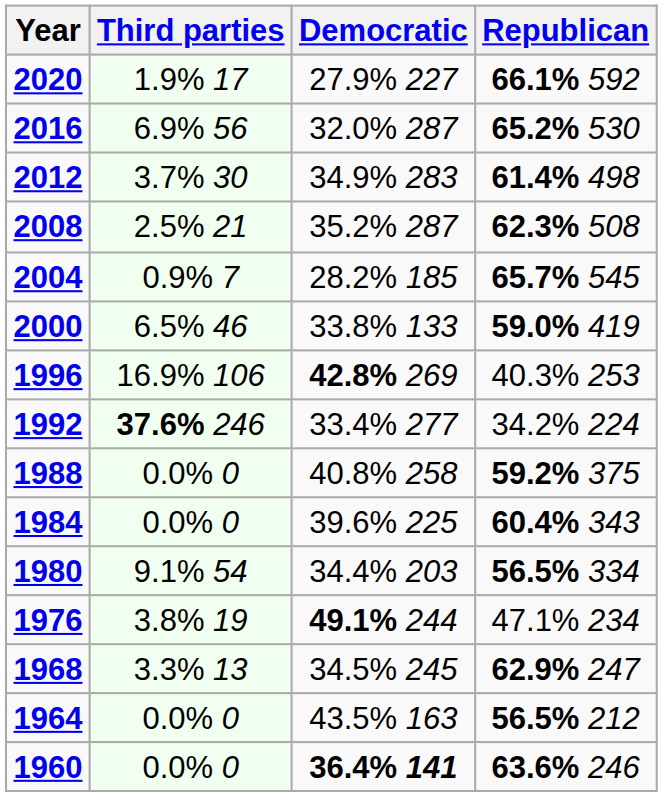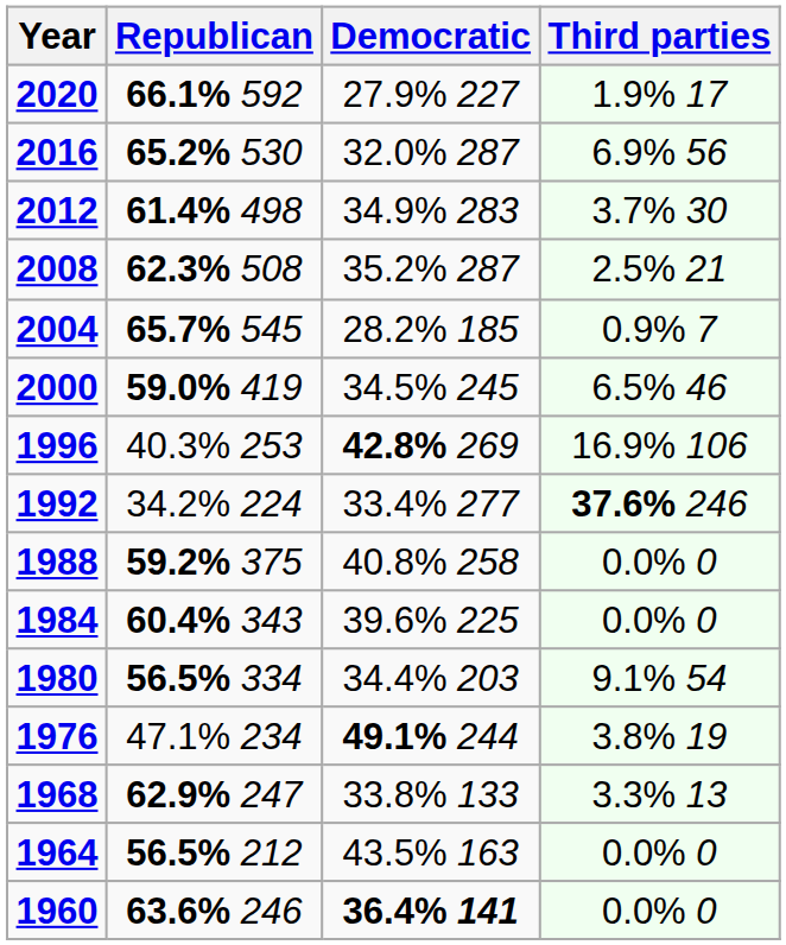 <table class="wikitable" style="float:right; font-size:95%;">
 <tr bgcolor=lightgrey>
 <th>Year</th>
+<th><a href='#'>Republican</a></th>
+<th><a href='#'>Democratic</a></th>
 <th><a href='#'>Third parties</a></th>
-<th><a href='#'>Democratic</a></th>
-<th><a href='#'>Republican</a></th>
 </tr>
 <tr>
 <td style="text-align:center;" ><strong><a href='#'>2020</a></strong></td>
+<td style="text-align:center;" ><strong>66.1%</strong> <em>592</em></td>
+<td style="text-align:center;" >27.9% <em>227</em></td>
 <td style="text-align:center; background:honeyDew;">1.9% <em>17</em></td>
-<td style="text-align:center;" >27.9% <em>227</em></td>
-<td style="text-align:center;" ><strong>66.1%</strong> <em>592</em></td>
 </tr>
 <tr>
 <td style="text-align:center;" ><strong><a href='#'>2016</a></strong></td>
+<td style="text-align:center;" ><strong>65.2%</strong> <em>530</em></td>
+<td style="text-align:center;" >32.0% <em>287</em></td>
 <td style="text-align:center; background:honeyDew;">6.9% <em>56</em></td>
-<td style="text-align:center;" >32.0% <em>287</em></td>
-<td style="text-align:center;" ><strong>65.2%</strong> <em>530</em></td>
 </tr>
 <tr>
 <td style="text-align:center;" ><strong><a href='#'>2012</a></strong></td>
+<td style="text-align:center;" ><strong>61.4%</strong> <em>498</em></td>
+<td style="text-align:center;" >34.9% <em>283</em></td>
 <td style="text-align:center; background:honeyDew;">3.7% <em>30</em></td>
-<td style="text-align:center;" >34.9% <em>283</em></td>
-<td style="text-align:center;" ><strong>61.4%</strong> <em>498</em></td>
 </tr>
 <tr>
 <td style="text-align:center;" ><strong><a href='#'>2008</a></strong></td>
+<td style="text-align:center;" ><strong>62.3%</strong> <em>508</em></td>
+<td style="text-align:center;" >35.2% <em>287</em></td>
 <td style="text-align:center; background:honeyDew;">2.5% <em>21</em></td>
-<td style="text-align:center;" >35.2% <em>287</em></td>
-<td style="text-align:center;" ><strong>62.3%</strong> <em>508</em></td>
 </tr>
 <tr>
 <td style="text-align:center;" ><strong><a href='#'>2004</a></strong></td>
+<td style="text-align:center;" ><strong>65.7%</strong> <em>545</em></td>
+<td style="text-align:center;" >28.2% <em>185</em></td>
 <td style="text-align:center; background:honeyDew;">0.9% <em>7</em></td>
-<td style="text-align:center;" >28.2% <em>185</em></td>
-<td style="text-align:center;" ><strong>65.7%</strong> <em>545</em></td>
 </tr>
 <tr>
 <td style="text-align:center;" ><strong><a href='#'>2000</a></strong></td>
+<td style="text-align:center;" ><strong>59.0%</strong> <em>419</em></td>
+<td style="text-align:center;" >34.5% <em>245</em></td>
 <td style="text-align:center; background:honeyDew;">6.5% <em>46</em></td>
-<td style="text-align:center;" >33.8% <em>133</em></td>
-<td style="text-align:center;" ><strong>59.0%</strong> <em>419</em></td>
 </tr>
 <tr>
 <td style="text-align:center;" ><strong><a href='#'>1996</a></strong></td>
+<td style="text-align:center;" >40.3% <em>253</em></td>
+<td style="text-align:center;" ><strong>42.8%</strong> <em>269</em></td>
 <td style="text-align:center; background:honeyDew;">16.9% <em>106</em></td>
-<td style="text-align:center;" ><strong>42.8%</strong> <em>269</em></td>
-<td style="text-align:center;" >40.3% <em>253</em></td>
 </tr>
 <tr>
 <td style="text-align:center;" ><strong><a href='#'>1992</a></strong></td>
+<td style="text-align:center;" >34.2% <em>224</em></td>
+<td style="text-align:center;" >33.4% <em>277</em></td>
 <td style="text-align:center; background:honeyDew;"><strong>37.6%</strong> <em>246</em></td>
-<td style="text-align:center;" >33.4% <em>277</em></td>
-<td style="text-align:center;" >34.2% <em>224</em></td>
 </tr>
 <tr>
 <td style="text-align:center;" ><strong><a href='#'>1988</a></strong></td>
+<td style="text-align:center;" ><strong>59.2%</strong> <em>375</em></td>
+<td style="text-align:center;" >40.8% <em>258</em></td>
 <td style="text-align:center; background:honeyDew;">0.0% <em>0</em></td>
-<td style="text-align:center;" >40.8% <em>258</em></td>
-<td style="text-align:center;" ><strong>59.2%</strong> <em>375</em></td>
 </tr>
 <tr>
 <td style="text-align:center;" ><strong><a href='#'>1984</a></strong></td>
+<td style="text-align:center;" ><strong>60.4%</strong> <em>343</em></td>
+<td style="text-align:center;" >39.6% <em>225</em></td>
 <td style="text-align:center; background:honeyDew;">0.0% <em>0</em></td>
-<td style="text-align:center;" >39.6% <em>225</em></td>
-<td style="text-align:center;" ><strong>60.4%</strong> <em>343</em></td>
 </tr>
 <tr>
 <td style="text-align:center;" ><strong><a href='#'>1980</a></strong></td>
+<td style="text-align:center;" ><strong>56.5%</strong> <em>334</em></td>
+<td style="text-align:center;" >34.4% <em>203</em></td>
 <td style="text-align:center; background:honeyDew;">9.1% <em>54</em></td>
-<td style="text-align:center;" >34.4% <em>203</em></td>
-<td style="text-align:center;" ><strong>56.5%</strong> <em>334</em></td>
 </tr>
 <tr>
 <td style="text-align:center;" ><strong><a href='#'>1976</a></strong></td>
+<td style="text-align:center;" >47.1% <em>234</em></td>
+<td style="text-align:center;" ><strong>49.1%</strong> <em>244</em></td>
 <td style="text-align:center; background:honeyDew;">3.8% <em>19</em></td>
-<td style="text-align:center;" ><strong>49.1%</strong> <em>244</em></td>
-<td style="text-align:center;" >47.1% <em>234</em></td>
 </tr>
 <tr>
 <td style="text-align:center;" ><strong><a href='#'>1968</a></strong></td>
+<td style="text-align:center;" ><strong>62.9%</strong> <em>247</em></td>
+<td style="text-align:center;" >33.8% <em>133</em></td>
 <td style="text-align:center; background:honeyDew;">3.3% <em>13</em></td>
-<td style="text-align:center;" >34.5% <em>245</em></td>
-<td style="text-align:center;" ><strong>62.9%</strong> <em>247</em></td>
 </tr>
 <tr>
 <td style="text-align:center;" ><strong><a href='#'>1964</a></strong></td>
+<td style="text-align:center;" ><strong>56.5%</strong> <em>212</em></td>
+<td style="text-align:center;" >43.5% <em>163</em></td>
 <td style="text-align:center; background:honeyDew;">0.0% <em>0</em></td>
-<td style="text-align:center;" >43.5% <em>163</em></td>
-<td style="text-align:center;" ><strong>56.5%</strong> <em>212</em></td>
 </tr>
 <tr>
 <td style="text-align:center;" ><strong><a href='#'>1960</a></strong></td>
+<td style="text-align:center;" ><strong>63.6%</strong> <em>246</em></td>
+<td style="text-align:center;" ><strong>36.4% <em>141</em></strong></td>
 <td style="text-align:center; background:honeyDew;">0.0% <em>0</em></td>
-<td style="text-align:center;" ><strong>36.4% <em>141</em></strong></td>
-<td style="text-align:center;" ><strong>63.6%</strong> <em>246</em></td>
 </tr>
 </table>
